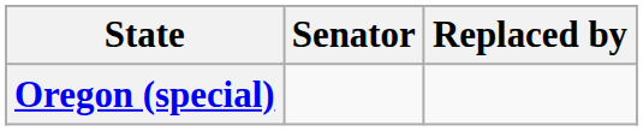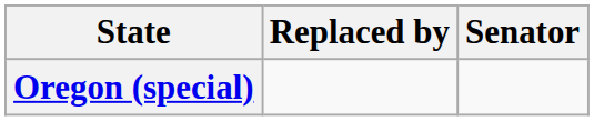 <table class="wikitable sortable plainrowheaders">
 <tr>
 <th scope="col">State</th>
+<th scope="col">Replaced by</th>
 <th scope="col">Senator</th>
-<th scope="col">Replaced by</th>
 </tr>
 <tr>
 <th><a href='#'>Oregon (special)</a></th>
 <td></td>
 <td></td>
 </tr>
 </table>
